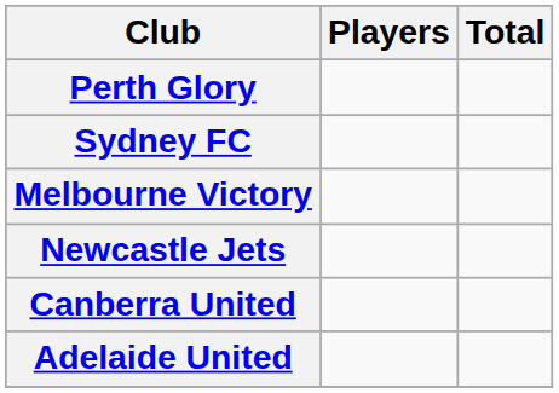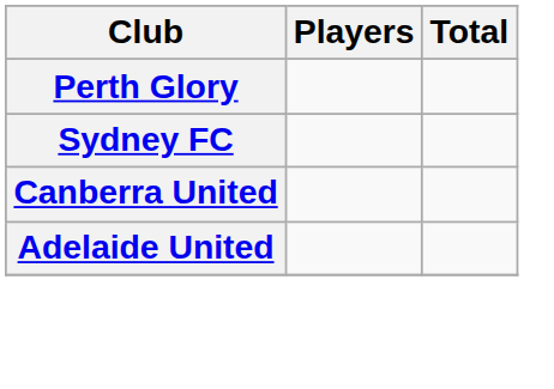 <table class="sortable wikitable plainrowheaders">
 <tr>
 <th scope="col">Club</th>
 <th scope="col">Players</th>
 <th scope="col">Total</th>
 </tr>
 <tr>
 <th scope="row"><a href='#'>Perth Glory</a></th>
 <td align="center"></td>
 <td align="center"></td>
 </tr>
 <tr>
 <th scope="row"><a href='#'>Sydney FC</a></th>
 <td align="center"></td>
 <td align="center"></td>
 </tr>
 <tr>
-<th scope="row"><a href='#'>Melbourne Victory</a></th>
-<td align="center"></td>
-<td align="center"></td>
-</tr>
-<tr>
-<th scope="row"><a href='#'>Newcastle Jets</a></th>
-<td align="center"></td>
-<td align="center"></td>
-</tr>
-<tr>
 <th scope="row"><a href='#'>Canberra United</a></th>
 <td align="center"></td>
 <td align="center"></td>
 </tr>
 <tr>
 <th scope="row"><a href='#'>Adelaide United</a></th>
 <td align="center"></td>
 <td align="center"></td>
 </tr>
 <tr>
 </tr>
 </table>
